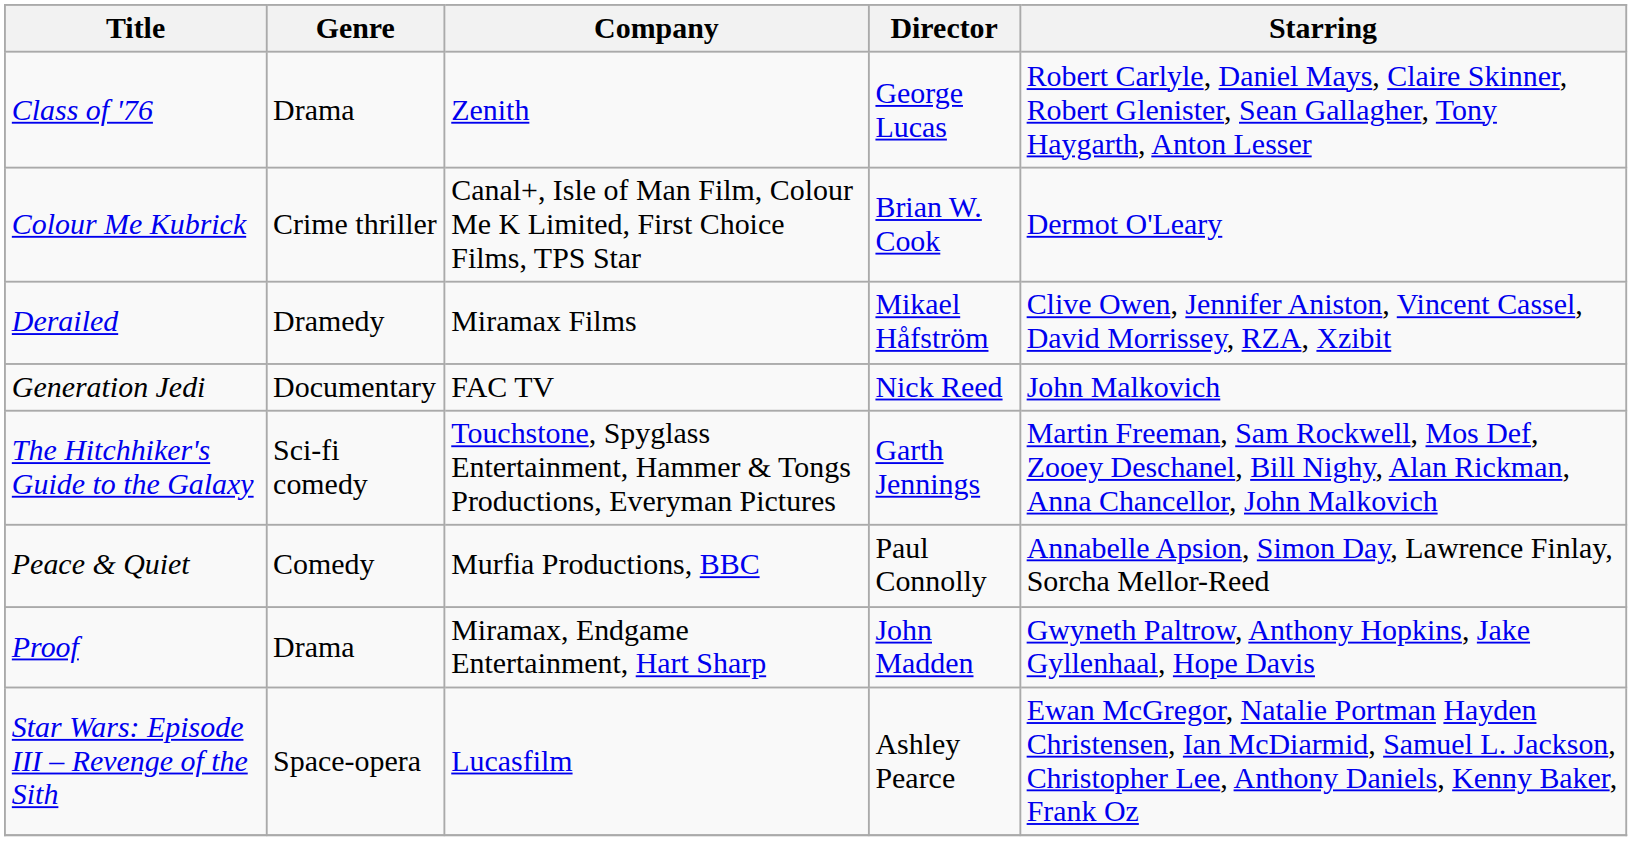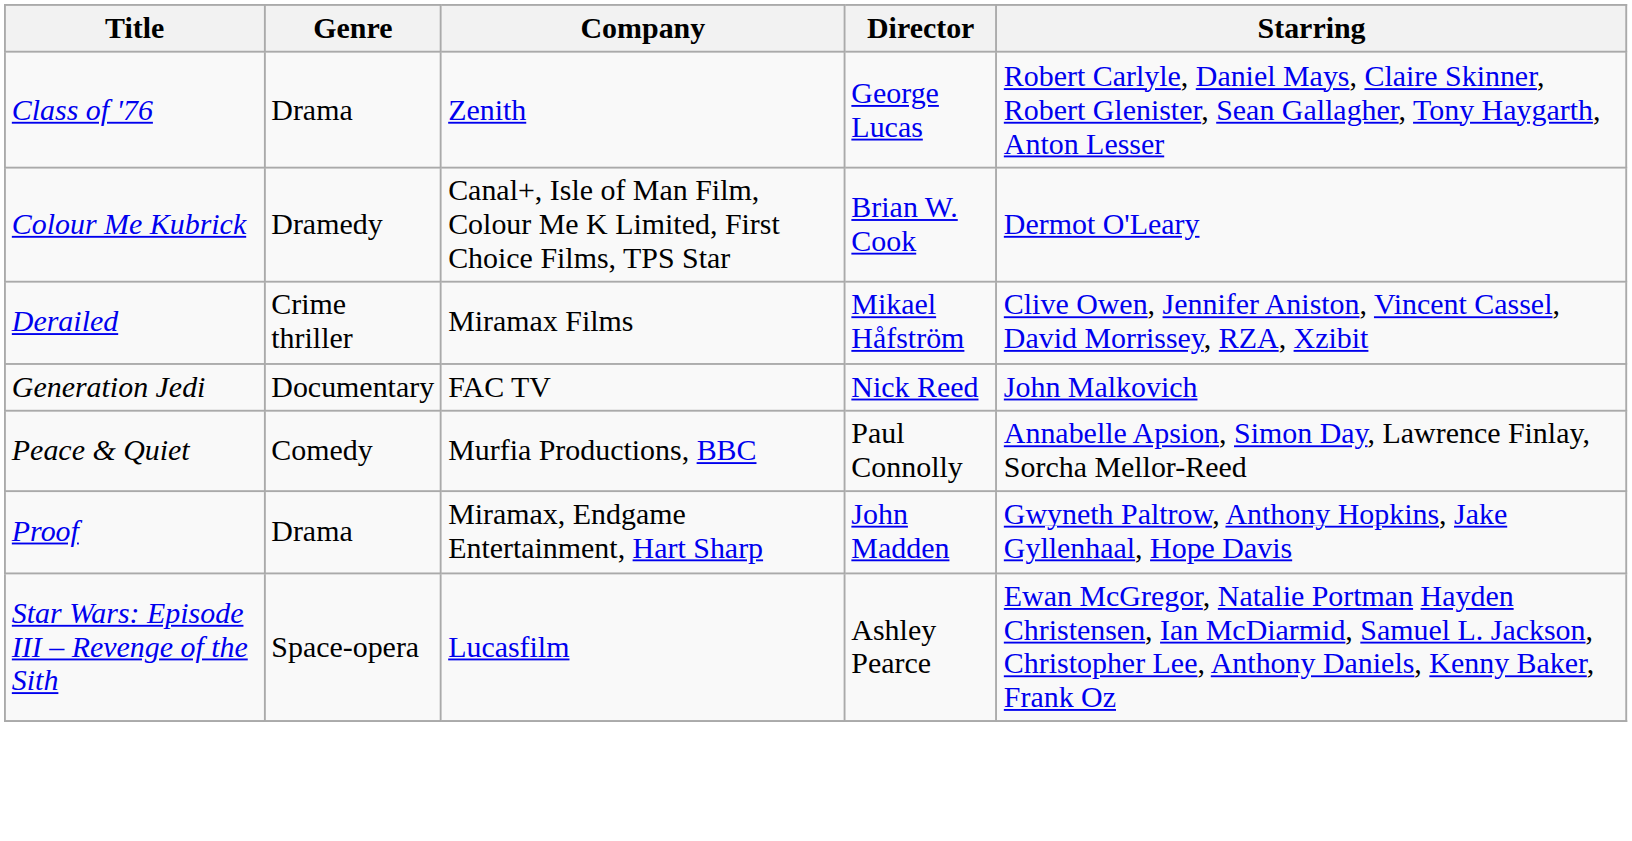 <table class="wikitable unsortable">
 <tr>
 <th>Title</th>
 <th>Genre</th>
 <th>Company</th>
 <th>Director</th>
 <th>Starring</th>
 </tr>
 <tr>
 <td><em><a href='#'>Class of '76</a></em></td>
 <td>Drama</td>
 <td><a href='#'>Zenith</a></td>
 <td><a href='#'>George Lucas</a></td>
 <td><a href='#'>Robert Carlyle</a>, <a href='#'>Daniel Mays</a>, <a href='#'>Claire Skinner</a>, <a href='#'>Robert Glenister</a>, <a href='#'>Sean Gallagher</a>, <a href='#'>Tony Haygarth</a>, <a href='#'>Anton Lesser</a></td>
 </tr>
 <tr>
 <td><em><a href='#'>Colour Me Kubrick</a></em></td>
-<td>Crime thriller</td>
+<td>Dramedy</td>
 <td>Canal+, Isle of Man Film, Colour Me K Limited, First Choice Films, TPS Star</td>
 <td><a href='#'>Brian W. Cook</a></td>
 <td><a href='#'>Dermot O'Leary</a></td>
 </tr>
 <tr>
 <td><em><a href='#'>Derailed</a></em></td>
-<td>Dramedy</td>
+<td>Crime thriller</td>
 <td>Miramax Films</td>
 <td><a href='#'>Mikael Håfström</a></td>
 <td><a href='#'>Clive Owen</a>, <a href='#'>Jennifer Aniston</a>, <a href='#'>Vincent Cassel</a>, <a href='#'>David Morrissey</a>, <a href='#'>RZA</a>, <a href='#'>Xzibit</a></td>
 </tr>
 <tr>
 <td><em>Generation Jedi</em></td>
 <td>Documentary</td>
 <td>FAC TV</td>
 <td><a href='#'>Nick Reed</a></td>
 <td><a href='#'>John Malkovich</a></td>
-</tr>
-<tr>
-<td><em><a href='#'>The Hitchhiker's Guide to the Galaxy</a></em></td>
-<td>Sci-fi comedy</td>
-<td><a href='#'>Touchstone</a>, Spyglass Entertainment, Hammer & Tongs Productions, Everyman Pictures</td>
-<td><a href='#'>Garth Jennings</a></td>
-<td><a href='#'>Martin Freeman</a>, <a href='#'>Sam Rockwell</a>, <a href='#'>Mos Def</a>, <a href='#'>Zooey Deschanel</a>, <a href='#'>Bill Nighy</a>, <a href='#'>Alan Rickman</a>, <a href='#'>Anna Chancellor</a>, <a href='#'>John Malkovich</a></td>
 </tr>
 <tr>
 <td><em>Peace & Quiet</em></td>
 <td>Comedy</td>
 <td>Murfia Productions, <a href='#'>BBC</a></td>
 <td>Paul Connolly</td>
 <td><a href='#'>Annabelle Apsion</a>, <a href='#'>Simon Day</a>, Lawrence Finlay, Sorcha Mellor-Reed</td>
 </tr>
 <tr>
 <td><em><a href='#'>Proof</a></em></td>
 <td>Drama</td>
 <td>Miramax, Endgame Entertainment, <a href='#'>Hart Sharp</a></td>
 <td><a href='#'>John Madden</a></td>
 <td><a href='#'>Gwyneth Paltrow</a>, <a href='#'>Anthony Hopkins</a>, <a href='#'>Jake Gyllenhaal</a>, <a href='#'>Hope Davis</a></td>
 </tr>
 <tr>
 <td><em><a href='#'>Star Wars: Episode III – Revenge of the Sith</a></em></td>
 <td>Space-opera</td>
 <td><a href='#'>Lucasfilm</a></td>
 <td>Ashley Pearce</td>
 <td><a href='#'>Ewan McGregor</a>, <a href='#'>Natalie Portman</a> <a href='#'>Hayden Christensen</a>, <a href='#'>Ian McDiarmid</a>, <a href='#'>Samuel L. Jackson</a>, <a href='#'>Christopher Lee</a>, <a href='#'>Anthony Daniels</a>, <a href='#'>Kenny Baker</a>, <a href='#'>Frank Oz</a></td>
 </tr>
 <tr>
 </tr>
 </table>
